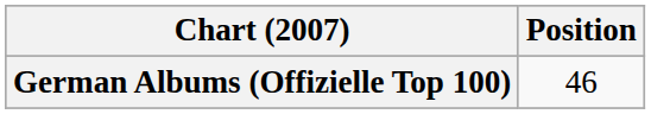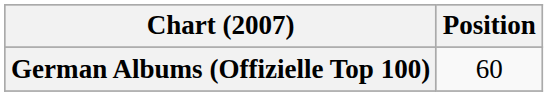 <table class="wikitable plainrowheaders" style="text-align:center">
 <tr>
 <th scope="col">Chart (2007)</th>
 <th scope="col">Position</th>
 </tr>
 <tr>
 <th scope="row">German Albums (Offizielle Top 100)</th>
-<td>46</td>
+<td>60</td>
 </tr>
 </table>
